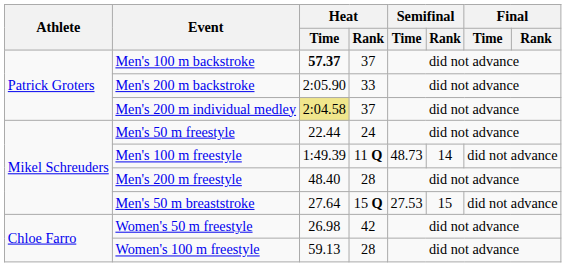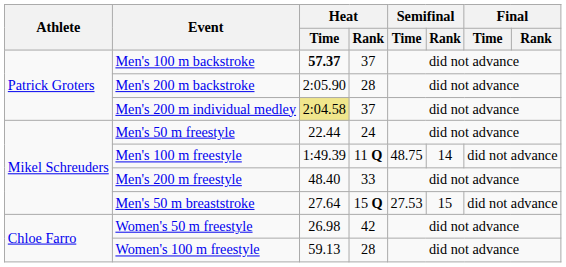 <table class=wikitable style="font-size:90%">
 <tr>
 <th rowspan="2">Athlete</th>
 <th rowspan="2">Event</th>
 <th colspan="2">Heat</th>
 <th colspan="2">Semifinal</th>
 <th colspan="2">Final</th>
 </tr>
 <tr style="font-size:95%">
 <th>Time</th>
 <th>Rank</th>
 <th>Time</th>
 <th>Rank</th>
 <th>Time</th>
 <th>Rank</th>
 </tr>
 <tr align=center>
 <td align=left rowspan=3><a href='#'>Patrick Groters</a></td>
 <td align=left><a href='#'>Men's 100 m backstroke</a></td>
 <td><strong>57.37</strong></td>
 <td>37</td>
 <td colspan=4>did not advance</td>
 </tr>
 <tr align=center>
 <td align=left><a href='#'>Men's 200 m backstroke</a></td>
 <td>2:05.90</td>
-<td>33</td>
+<td>28</td>
 <td colspan=4>did not advance</td>
 </tr>
 <tr align=center>
 <td align=left><a href='#'>Men's 200 m individual medley</a></td>
 <td style="background: khaki;">2:04.58</td>
 <td>37</td>
 <td colspan=4>did not advance</td>
 </tr>
 <tr align=center>
 <td align=left rowspan=4><a href='#'>Mikel Schreuders</a></td>
 <td align=left><a href='#'>Men's 50 m freestyle</a></td>
 <td>22.44</td>
 <td>24</td>
 <td colspan=4>did not advance</td>
 </tr>
 <tr align=center>
 <td align=left><a href='#'>Men's 100 m freestyle</a></td>
 <td>1:49.39</td>
 <td>11 <strong>Q</strong></td>
-<td>48.73</td>
+<td>48.75</td>
 <td>14</td>
 <td colspan=2>did not advance</td>
 </tr>
 <tr align=center>
 <td align=left><a href='#'>Men's 200 m freestyle</a></td>
 <td>48.40</td>
-<td>28</td>
+<td>33</td>
 <td colspan=4>did not advance</td>
 </tr>
 <tr align=center>
 <td align=left><a href='#'>Men's 50 m breaststroke</a></td>
 <td>27.64</td>
 <td>15 <strong>Q</strong></td>
 <td>27.53</td>
 <td>15</td>
 <td colspan=2>did not advance</td>
 </tr>
 <tr align=center>
 <td align=left rowspan=2><a href='#'>Chloe Farro</a></td>
 <td align=left><a href='#'>Women's 50 m freestyle</a></td>
 <td>26.98</td>
 <td>42</td>
 <td colspan=4>did not advance</td>
 </tr>
 <tr align=center>
 <td align=left><a href='#'>Women's 100 m freestyle</a></td>
 <td>59.13</td>
 <td>28</td>
 <td colspan=4>did not advance</td>
 </tr>
 </table>
